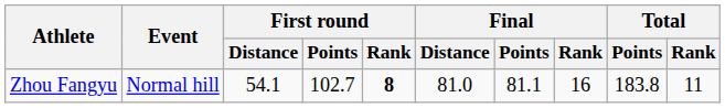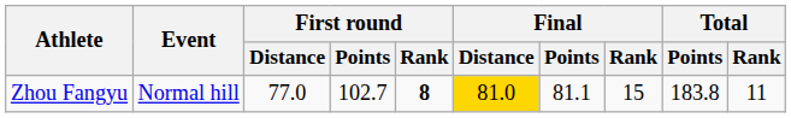 <table class="wikitable" style="font-size:90%">
 <tr>
 <th rowspan=2>Athlete</th>
 <th rowspan=2>Event</th>
 <th colspan=3>First round</th>
 <th colspan=3>Final</th>
 <th colspan=2>Total</th>
 </tr>
 <tr style="font-size:95%">
 <th>Distance</th>
 <th>Points</th>
 <th>Rank</th>
 <th>Distance</th>
 <th>Points</th>
 <th>Rank</th>
 <th>Points</th>
 <th>Rank</th>
 </tr>
 <tr align=center>
 <td align=left><a href='#'>Zhou Fangyu</a><br></td>
 <td align=left><a href='#'>Normal hill</a></td>
-<td>54.1</td>
+<td>77.0</td>
 <td>102.7</td>
 <td><strong>8</strong></td>
-<td>81.0</td>
+<td style="background: gold;">81.0</td>
 <td>81.1</td>
-<td>16</td>
+<td>15</td>
 <td>183.8</td>
 <td>11</td>
 </tr>
 </table>
